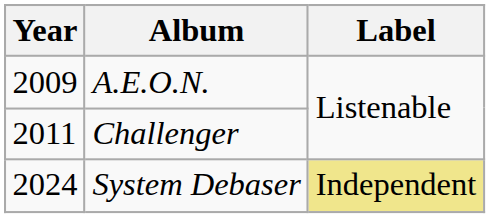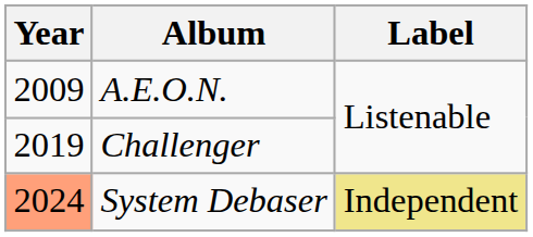 <table class="wikitable">
 <tr>
 <th>Year</th>
 <th>Album</th>
 <th>Label</th>
 </tr>
 <tr>
 <td>2009</td>
 <td><em>A.E.O.N.</em></td>
 <td rowspan="2">Listenable</td>
 </tr>
 <tr>
-<td>2011</td>
+<td>2019</td>
 <td><em>Challenger</em></td>
 </tr>
 <tr>
-<td>2024</td>
+<td style="background: lightsalmon;">2024</td>
 <td><em>System Debaser</em></td>
 <td style="background: khaki;">Independent</td>
 </tr>
 </table>
